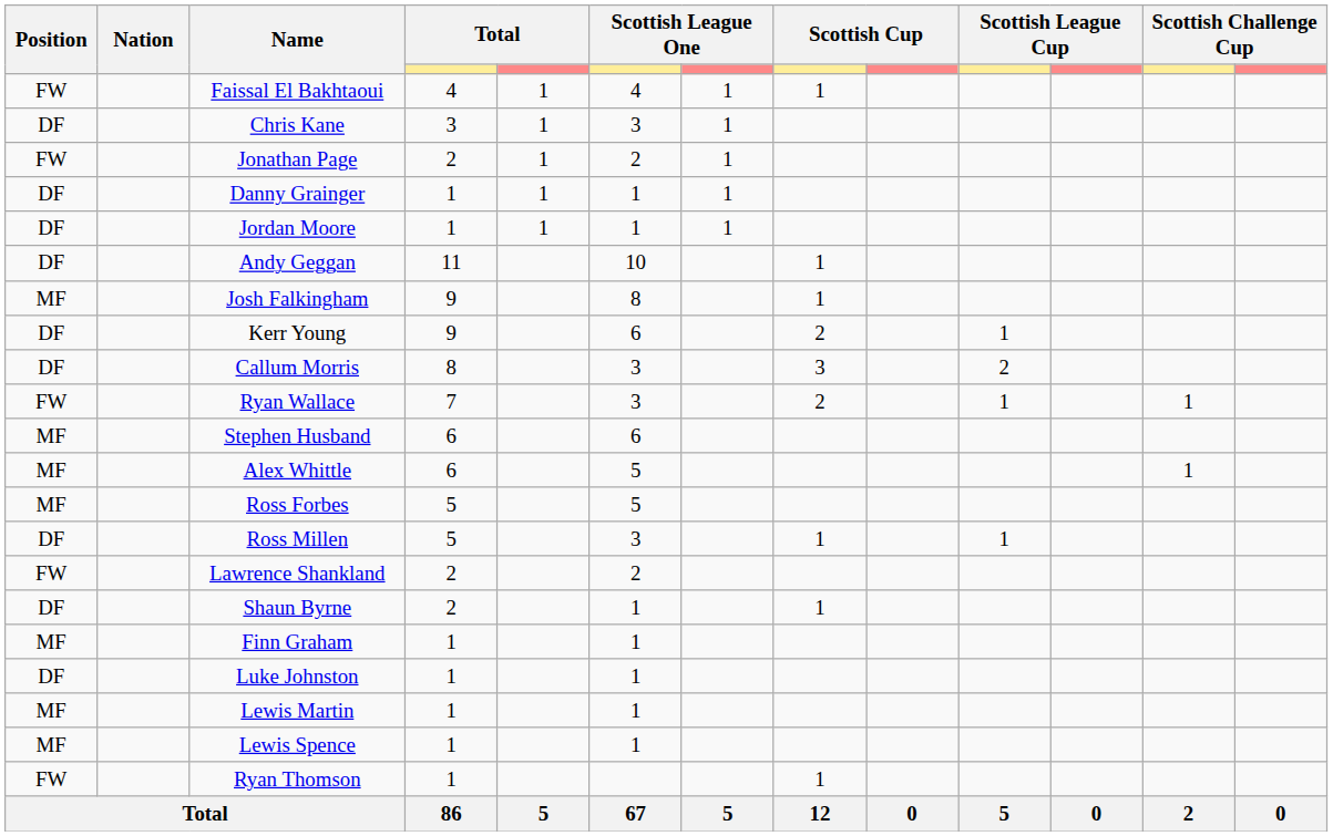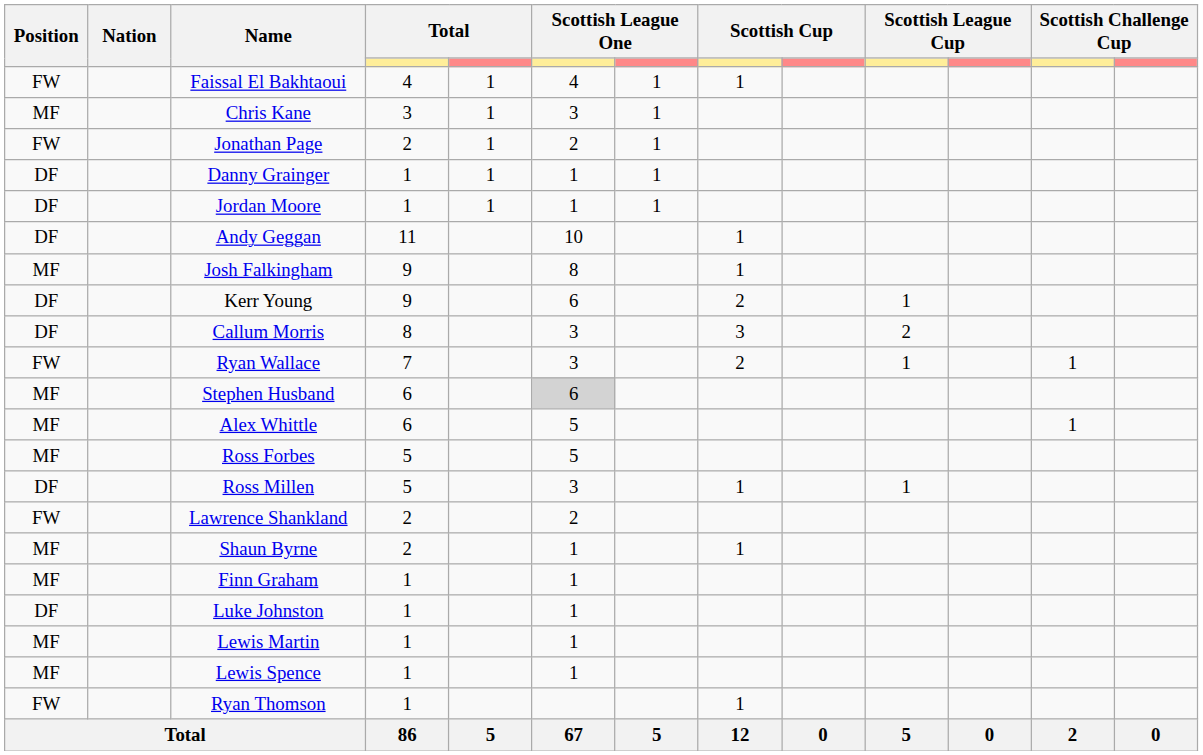 <table class="wikitable" style="font-size: 95%; text-align: center;">
 <tr>
 <th rowspan=2 width=60>Position</th>
 <th rowspan=2 width=60>Nation</th>
 <th rowspan=2 width=150>Name</th>
 <th colspan=2>Total</th>
 <th colspan=2>Scottish League One</th>
 <th colspan=2>Scottish Cup</th>
 <th colspan=2>Scottish League Cup</th>
 <th colspan=2>Scottish Challenge Cup</th>
 </tr>
 <tr>
 <th style="width:60px; background:#fe9;"></th>
 <th style="width:60px; background:#ff8888;"></th>
 <th style="width:60px; background:#fe9;"></th>
 <th style="width:60px; background:#ff8888;"></th>
 <th style="width:60px; background:#fe9;"></th>
 <th style="width:60px; background:#ff8888;"></th>
 <th style="width:60px; background:#fe9;"></th>
 <th style="width:60px; background:#ff8888;"></th>
 <th style="width:60px; background:#fe9;"></th>
 <th style="width:60px; background:#ff8888;"></th>
 </tr>
 <tr>
 <td>FW</td>
 <td></td>
 <td><a href='#'>Faissal El Bakhtaoui</a></td>
 <td>4</td>
 <td>1</td>
 <td>4</td>
 <td>1</td>
 <td>1</td>
 <td></td>
 <td></td>
 <td></td>
 <td></td>
 <td></td>
 </tr>
 <tr>
-<td>DF</td>
+<td>MF</td>
 <td></td>
 <td><a href='#'>Chris Kane</a></td>
 <td>3</td>
 <td>1</td>
 <td>3</td>
 <td>1</td>
 <td></td>
 <td></td>
 <td></td>
 <td></td>
 <td></td>
 <td></td>
 </tr>
 <tr>
 <td>FW</td>
 <td></td>
 <td><a href='#'>Jonathan Page</a></td>
 <td>2</td>
 <td>1</td>
 <td>2</td>
 <td>1</td>
 <td></td>
 <td></td>
 <td></td>
 <td></td>
 <td></td>
 <td></td>
 </tr>
 <tr>
 <td>DF</td>
 <td></td>
 <td><a href='#'>Danny Grainger</a></td>
 <td>1</td>
 <td>1</td>
 <td>1</td>
 <td>1</td>
 <td></td>
 <td></td>
 <td></td>
 <td></td>
 <td></td>
 <td></td>
 </tr>
 <tr>
 <td>DF</td>
 <td></td>
 <td><a href='#'>Jordan Moore</a></td>
 <td>1</td>
 <td>1</td>
 <td>1</td>
 <td>1</td>
 <td></td>
 <td></td>
 <td></td>
 <td></td>
 <td></td>
 <td></td>
 </tr>
 <tr>
 <td>DF</td>
 <td></td>
 <td><a href='#'>Andy Geggan</a></td>
 <td>11</td>
 <td></td>
 <td>10</td>
 <td></td>
 <td>1</td>
 <td></td>
 <td></td>
 <td></td>
 <td></td>
 <td></td>
 </tr>
 <tr>
 <td>MF</td>
 <td></td>
 <td><a href='#'>Josh Falkingham</a></td>
 <td>9</td>
 <td></td>
 <td>8</td>
 <td></td>
 <td>1</td>
 <td></td>
 <td></td>
 <td></td>
 <td></td>
 <td></td>
 </tr>
 <tr>
 <td>DF</td>
 <td></td>
 <td>Kerr Young</td>
 <td>9</td>
 <td></td>
 <td>6</td>
 <td></td>
 <td>2</td>
 <td></td>
 <td>1</td>
 <td></td>
 <td></td>
 <td></td>
 </tr>
 <tr>
 <td>DF</td>
 <td></td>
 <td><a href='#'>Callum Morris</a></td>
 <td>8</td>
 <td></td>
 <td>3</td>
 <td></td>
 <td>3</td>
 <td></td>
 <td>2</td>
 <td></td>
 <td></td>
 <td></td>
 </tr>
 <tr>
 <td>FW</td>
 <td></td>
 <td><a href='#'>Ryan Wallace</a></td>
 <td>7</td>
 <td></td>
 <td>3</td>
 <td></td>
 <td>2</td>
 <td></td>
 <td>1</td>
 <td></td>
 <td>1</td>
 <td></td>
 </tr>
 <tr>
 <td>MF</td>
 <td></td>
 <td><a href='#'>Stephen Husband</a></td>
 <td>6</td>
 <td></td>
-<td>6</td>
+<td style="background: lightgrey;">6</td>
 <td></td>
 <td></td>
 <td></td>
 <td></td>
 <td></td>
 <td></td>
 <td></td>
 </tr>
 <tr>
 <td>MF</td>
 <td></td>
 <td><a href='#'>Alex Whittle</a></td>
 <td>6</td>
 <td></td>
 <td>5</td>
 <td></td>
 <td></td>
 <td></td>
 <td></td>
 <td></td>
 <td>1</td>
 <td></td>
 </tr>
 <tr>
 <td>MF</td>
 <td></td>
 <td><a href='#'>Ross Forbes</a></td>
 <td>5</td>
 <td></td>
 <td>5</td>
 <td></td>
 <td></td>
 <td></td>
 <td></td>
 <td></td>
 <td></td>
 <td></td>
 </tr>
 <tr>
 <td>DF</td>
 <td></td>
 <td><a href='#'>Ross Millen</a></td>
 <td>5</td>
 <td></td>
 <td>3</td>
 <td></td>
 <td>1</td>
 <td></td>
 <td>1</td>
 <td></td>
 <td></td>
 <td></td>
 </tr>
 <tr>
 <td>FW</td>
 <td></td>
 <td><a href='#'>Lawrence Shankland</a></td>
 <td>2</td>
 <td></td>
 <td>2</td>
 <td></td>
 <td></td>
 <td></td>
 <td></td>
 <td></td>
 <td></td>
 <td></td>
 </tr>
 <tr>
-<td>DF</td>
+<td>MF</td>
 <td></td>
 <td><a href='#'>Shaun Byrne</a></td>
 <td>2</td>
 <td></td>
 <td>1</td>
 <td></td>
 <td>1</td>
 <td></td>
 <td></td>
 <td></td>
 <td></td>
 <td></td>
 </tr>
 <tr>
 <td>MF</td>
 <td></td>
 <td><a href='#'>Finn Graham</a></td>
 <td>1</td>
 <td></td>
 <td>1</td>
 <td></td>
 <td></td>
 <td></td>
 <td></td>
 <td></td>
 <td></td>
 <td></td>
 </tr>
 <tr>
 <td>DF</td>
 <td></td>
 <td><a href='#'>Luke Johnston</a></td>
 <td>1</td>
 <td></td>
 <td>1</td>
 <td></td>
 <td></td>
 <td></td>
 <td></td>
 <td></td>
 <td></td>
 <td></td>
 </tr>
 <tr>
 <td>MF</td>
 <td></td>
 <td><a href='#'>Lewis Martin</a></td>
 <td>1</td>
 <td></td>
 <td>1</td>
 <td></td>
 <td></td>
 <td></td>
 <td></td>
 <td></td>
 <td></td>
 <td></td>
 </tr>
 <tr>
 <td>MF</td>
 <td></td>
 <td><a href='#'>Lewis Spence</a></td>
 <td>1</td>
 <td></td>
 <td>1</td>
 <td></td>
 <td></td>
 <td></td>
 <td></td>
 <td></td>
 <td></td>
 <td></td>
 </tr>
 <tr>
 <td>FW</td>
 <td></td>
 <td><a href='#'>Ryan Thomson</a></td>
 <td>1</td>
 <td></td>
 <td></td>
 <td></td>
 <td>1</td>
 <td></td>
 <td></td>
 <td></td>
 <td></td>
 <td></td>
 </tr>
 <tr>
 <th colspan=3>Total</th>
 <th>86</th>
 <th>5</th>
 <th>67</th>
 <th>5</th>
 <th>12</th>
 <th>0</th>
 <th>5</th>
 <th>0</th>
 <th>2</th>
 <th>0</th>
 </tr>
 </table>
